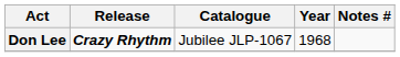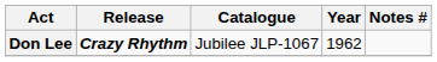 <table class="wikitable plainrowheaders sortable">
 <tr>
 <th scope="col" class="unsortable">Act</th>
 <th scope="col">Release</th>
 <th scope="col">Catalogue</th>
 <th scope="col">Year</th>
 <th scope="col" class="unsortable">Notes #</th>
 </tr>
 <tr>
 <th scope="row">Don Lee</th>
 <td><strong><em>Crazy Rhythm</em></strong></td>
 <td>Jubilee JLP-1067</td>
-<td>1968</td>
+<td>1962</td>
 <td></td>
 </tr>
 <tr>
 </tr>
 </table>
